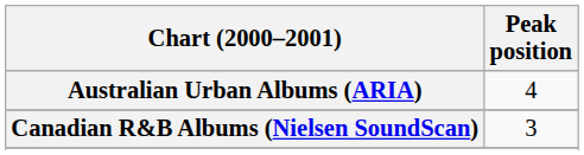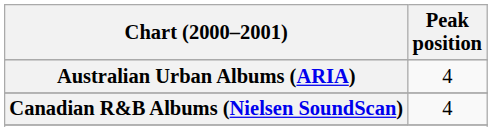 <table class="wikitable sortable plainrowheaders">
 <tr>
 <th style="text-align:center;">Chart (2000–2001)</th>
 <th style="text-align:center;">Peak<br>position</th>
 </tr>
 <tr>
 </tr>
 <tr>
 <th scope="row">Australian Urban Albums (<a href='#'>ARIA</a>)</th>
 <td align="center">4</td>
 </tr>
 <tr>
 </tr>
 <tr>
 </tr>
 <tr>
 <th scope="row">Canadian R&B Albums (<a href='#'>Nielsen SoundScan</a>)</th>
-<td style="text-align:center;">3</td>
+<td style="text-align:center;">4</td>
 </tr>
 <tr>
 </tr>
 <tr>
 </tr>
 <tr>
 </tr>
 <tr>
 </tr>
 <tr>
 </tr>
 <tr>
 </tr>
 <tr>
 </tr>
 <tr>
 </tr>
 <tr>
 </tr>
 </table>
